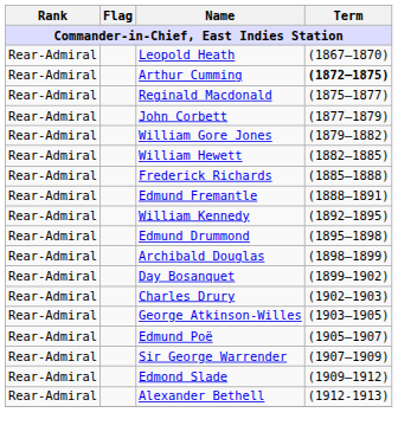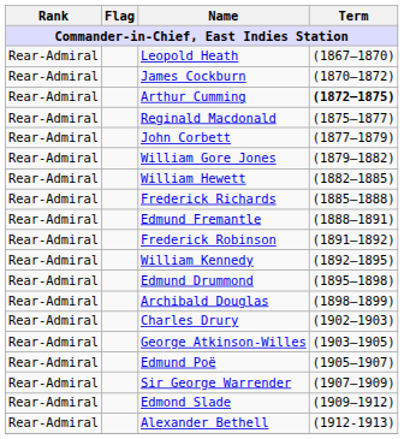 <table class="wikitable">
 <tr>
 <th>Rank</th>
 <th>Flag</th>
 <th>Name</th>
 <th>Term</th>
 </tr>
 <tr>
 <td colspan="4" align="center" style="background:#dcdcfe;"><strong>Commander-in-Chief, East Indies Station</strong></td>
 </tr>
 <tr>
 <td>Rear-Admiral</td>
 <td></td>
 <td><a href='#'>Leopold Heath</a></td>
 <td>(1867–1870)</td>
+</tr>
+<tr>
+<td>Rear-Admiral</td>
+<td></td>
+<td><a href='#'>James Cockburn</a> </td>
+<td>(1870–1872)</td>
 </tr>
 <tr>
 <td>Rear-Admiral</td>
 <td></td>
 <td><a href='#'>Arthur Cumming</a></td>
 <td><strong>(1872–1875)</strong></td>
 </tr>
 <tr>
 <td>Rear-Admiral</td>
 <td></td>
 <td><a href='#'>Reginald Macdonald</a></td>
 <td>(1875–1877)</td>
 </tr>
 <tr>
 <td>Rear-Admiral</td>
 <td></td>
 <td><a href='#'>John Corbett</a></td>
 <td>(1877–1879)</td>
 </tr>
 <tr>
 <td>Rear-Admiral</td>
 <td></td>
 <td><a href='#'>William Gore Jones</a></td>
 <td>(1879–1882)</td>
 </tr>
 <tr>
 <td>Rear-Admiral</td>
 <td></td>
 <td><a href='#'>William Hewett</a></td>
 <td>(1882–1885)</td>
 </tr>
 <tr>
 <td>Rear-Admiral</td>
 <td></td>
 <td><a href='#'>Frederick Richards</a></td>
 <td>(1885–1888)</td>
 </tr>
 <tr>
 <td>Rear-Admiral</td>
 <td></td>
 <td><a href='#'>Edmund Fremantle</a></td>
 <td>(1888–1891)</td>
 </tr>
 <tr>
 <td>Rear-Admiral</td>
 <td></td>
+<td><a href='#'>Frederick Robinson</a></td>
+<td>(1891–1892)</td>
+</tr>
+<tr>
+<td>Rear-Admiral</td>
+<td></td>
 <td><a href='#'>William Kennedy</a></td>
 <td>(1892–1895)</td>
 </tr>
 <tr>
 <td>Rear-Admiral</td>
 <td></td>
 <td><a href='#'>Edmund Drummond</a></td>
 <td>(1895–1898)</td>
 </tr>
 <tr>
 <td>Rear-Admiral</td>
 <td></td>
 <td><a href='#'>Archibald Douglas</a></td>
 <td>(1898–1899)</td>
-</tr>
-<tr>
-<td>Rear-Admiral</td>
-<td></td>
-<td><a href='#'>Day Bosanquet</a></td>
-<td>(1899–1902)</td>
 </tr>
 <tr>
 <td>Rear-Admiral</td>
 <td></td>
 <td><a href='#'>Charles Drury</a></td>
 <td>(1902–1903)</td>
 </tr>
 <tr>
 <td>Rear-Admiral</td>
 <td></td>
 <td><a href='#'>George Atkinson-Willes</a></td>
 <td>(1903–1905)</td>
 </tr>
 <tr>
 <td>Rear-Admiral</td>
 <td></td>
 <td><a href='#'>Edmund Poë</a></td>
 <td>(1905–1907)</td>
 </tr>
 <tr>
 <td>Rear-Admiral</td>
 <td></td>
 <td><a href='#'>Sir George Warrender</a></td>
 <td>(1907–1909)</td>
 </tr>
 <tr>
 <td>Rear-Admiral</td>
 <td></td>
 <td><a href='#'>Edmond Slade</a></td>
 <td>(1909–1912)</td>
 </tr>
 <tr>
 <td>Rear-Admiral</td>
 <td></td>
 <td><a href='#'>Alexander Bethell</a></td>
 <td>(1912-1913)</td>
 </tr>
 <tr>
 </tr>
 </table>
